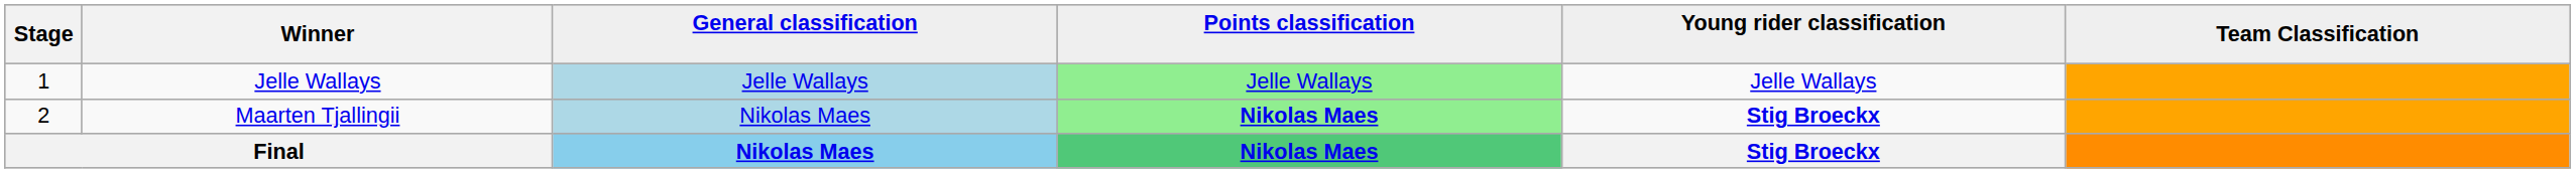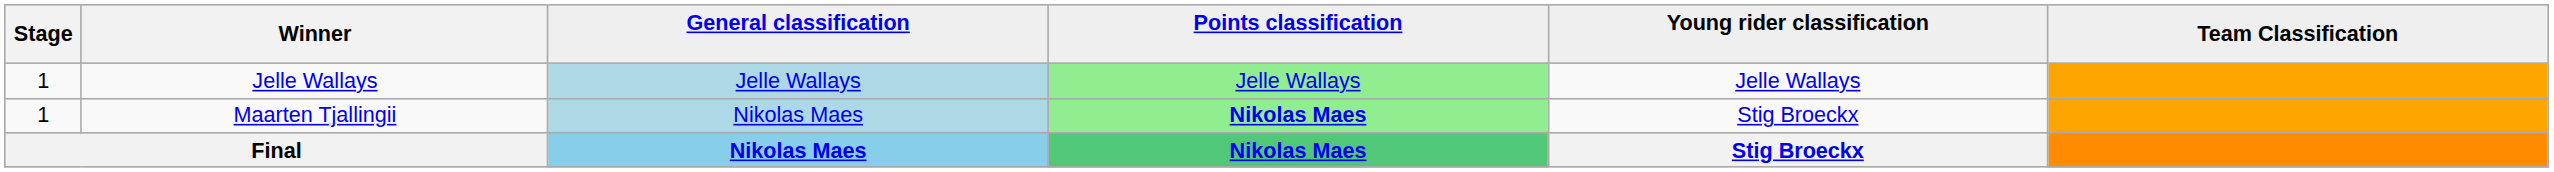 <table class="wikitable" style="text-align: center; font-size:smaller;">
 <tr style="background-color: #efefef;">
 <th width="1%">Stage</th>
 <th width="14%">Winner</th>
 <th style="background:#EFEFEF;" width="15%"><a href='#'>General classification</a><br><br></th>
 <th style="background:#EFEFEF;" width="15%"><a href='#'>Points classification</a><br><br></th>
 <th style="background:#EFEFEF;" width="15%">Young rider classification<br><br></th>
 <th style="background:#EFEFEF;" width="15%">Team Classification</th>
 </tr>
 <tr>
 <td>1</td>
 <td><a href='#'>Jelle Wallays</a></td>
 <td style="background:lightblue;"><a href='#'>Jelle Wallays</a></td>
 <td style="background:lightgreen;"><a href='#'>Jelle Wallays</a></td>
 <td style="background:offwhite;"><a href='#'>Jelle Wallays</a></td>
 <td style="background:orange;"></td>
 </tr>
 <tr>
-<td>2</td>
+<td>1</td>
 <td><a href='#'>Maarten Tjallingii</a></td>
 <td style="background:lightblue;"><a href='#'>Nikolas Maes</a></td>
 <td style="background:lightgreen;"><strong><a href='#'>Nikolas Maes</a></strong></td>
-<td style="background:offwhite;"><strong><a href='#'>Stig Broeckx</a></strong></td>
+<td style="background:offwhite;"><a href='#'>Stig Broeckx</a></td>
 <td style="background:orange;"></td>
 </tr>
 <tr>
 <th colspan=2><strong>Final</strong></th>
 <th style="background:skyblue;"><a href='#'>Nikolas Maes</a></th>
 <th style="background:#50C878;"><a href='#'>Nikolas Maes</a></th>
 <th style="background:offwhite;"><a href='#'>Stig Broeckx</a></th>
 <th style="background:#FF8C00;"></th>
 </tr>
 </table>
